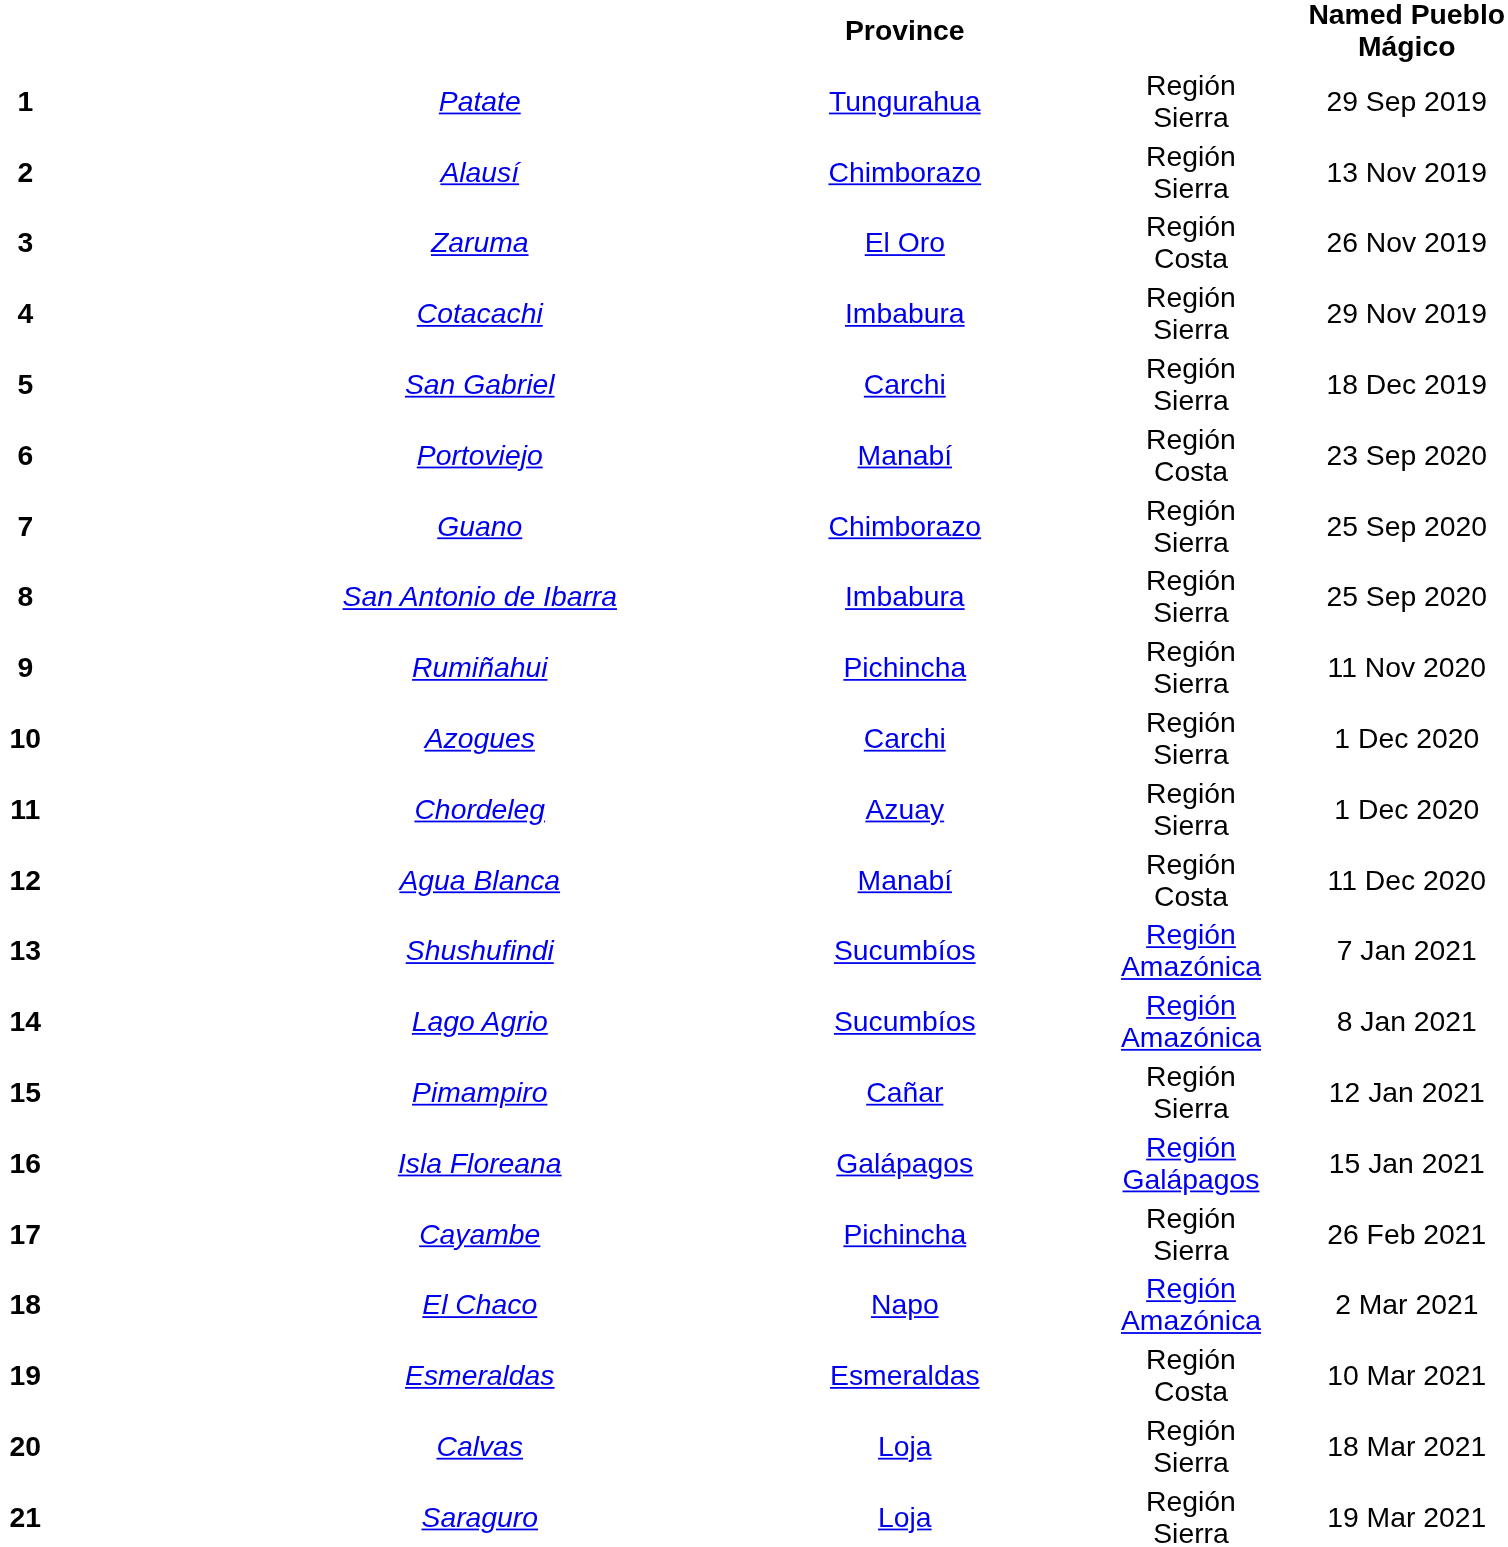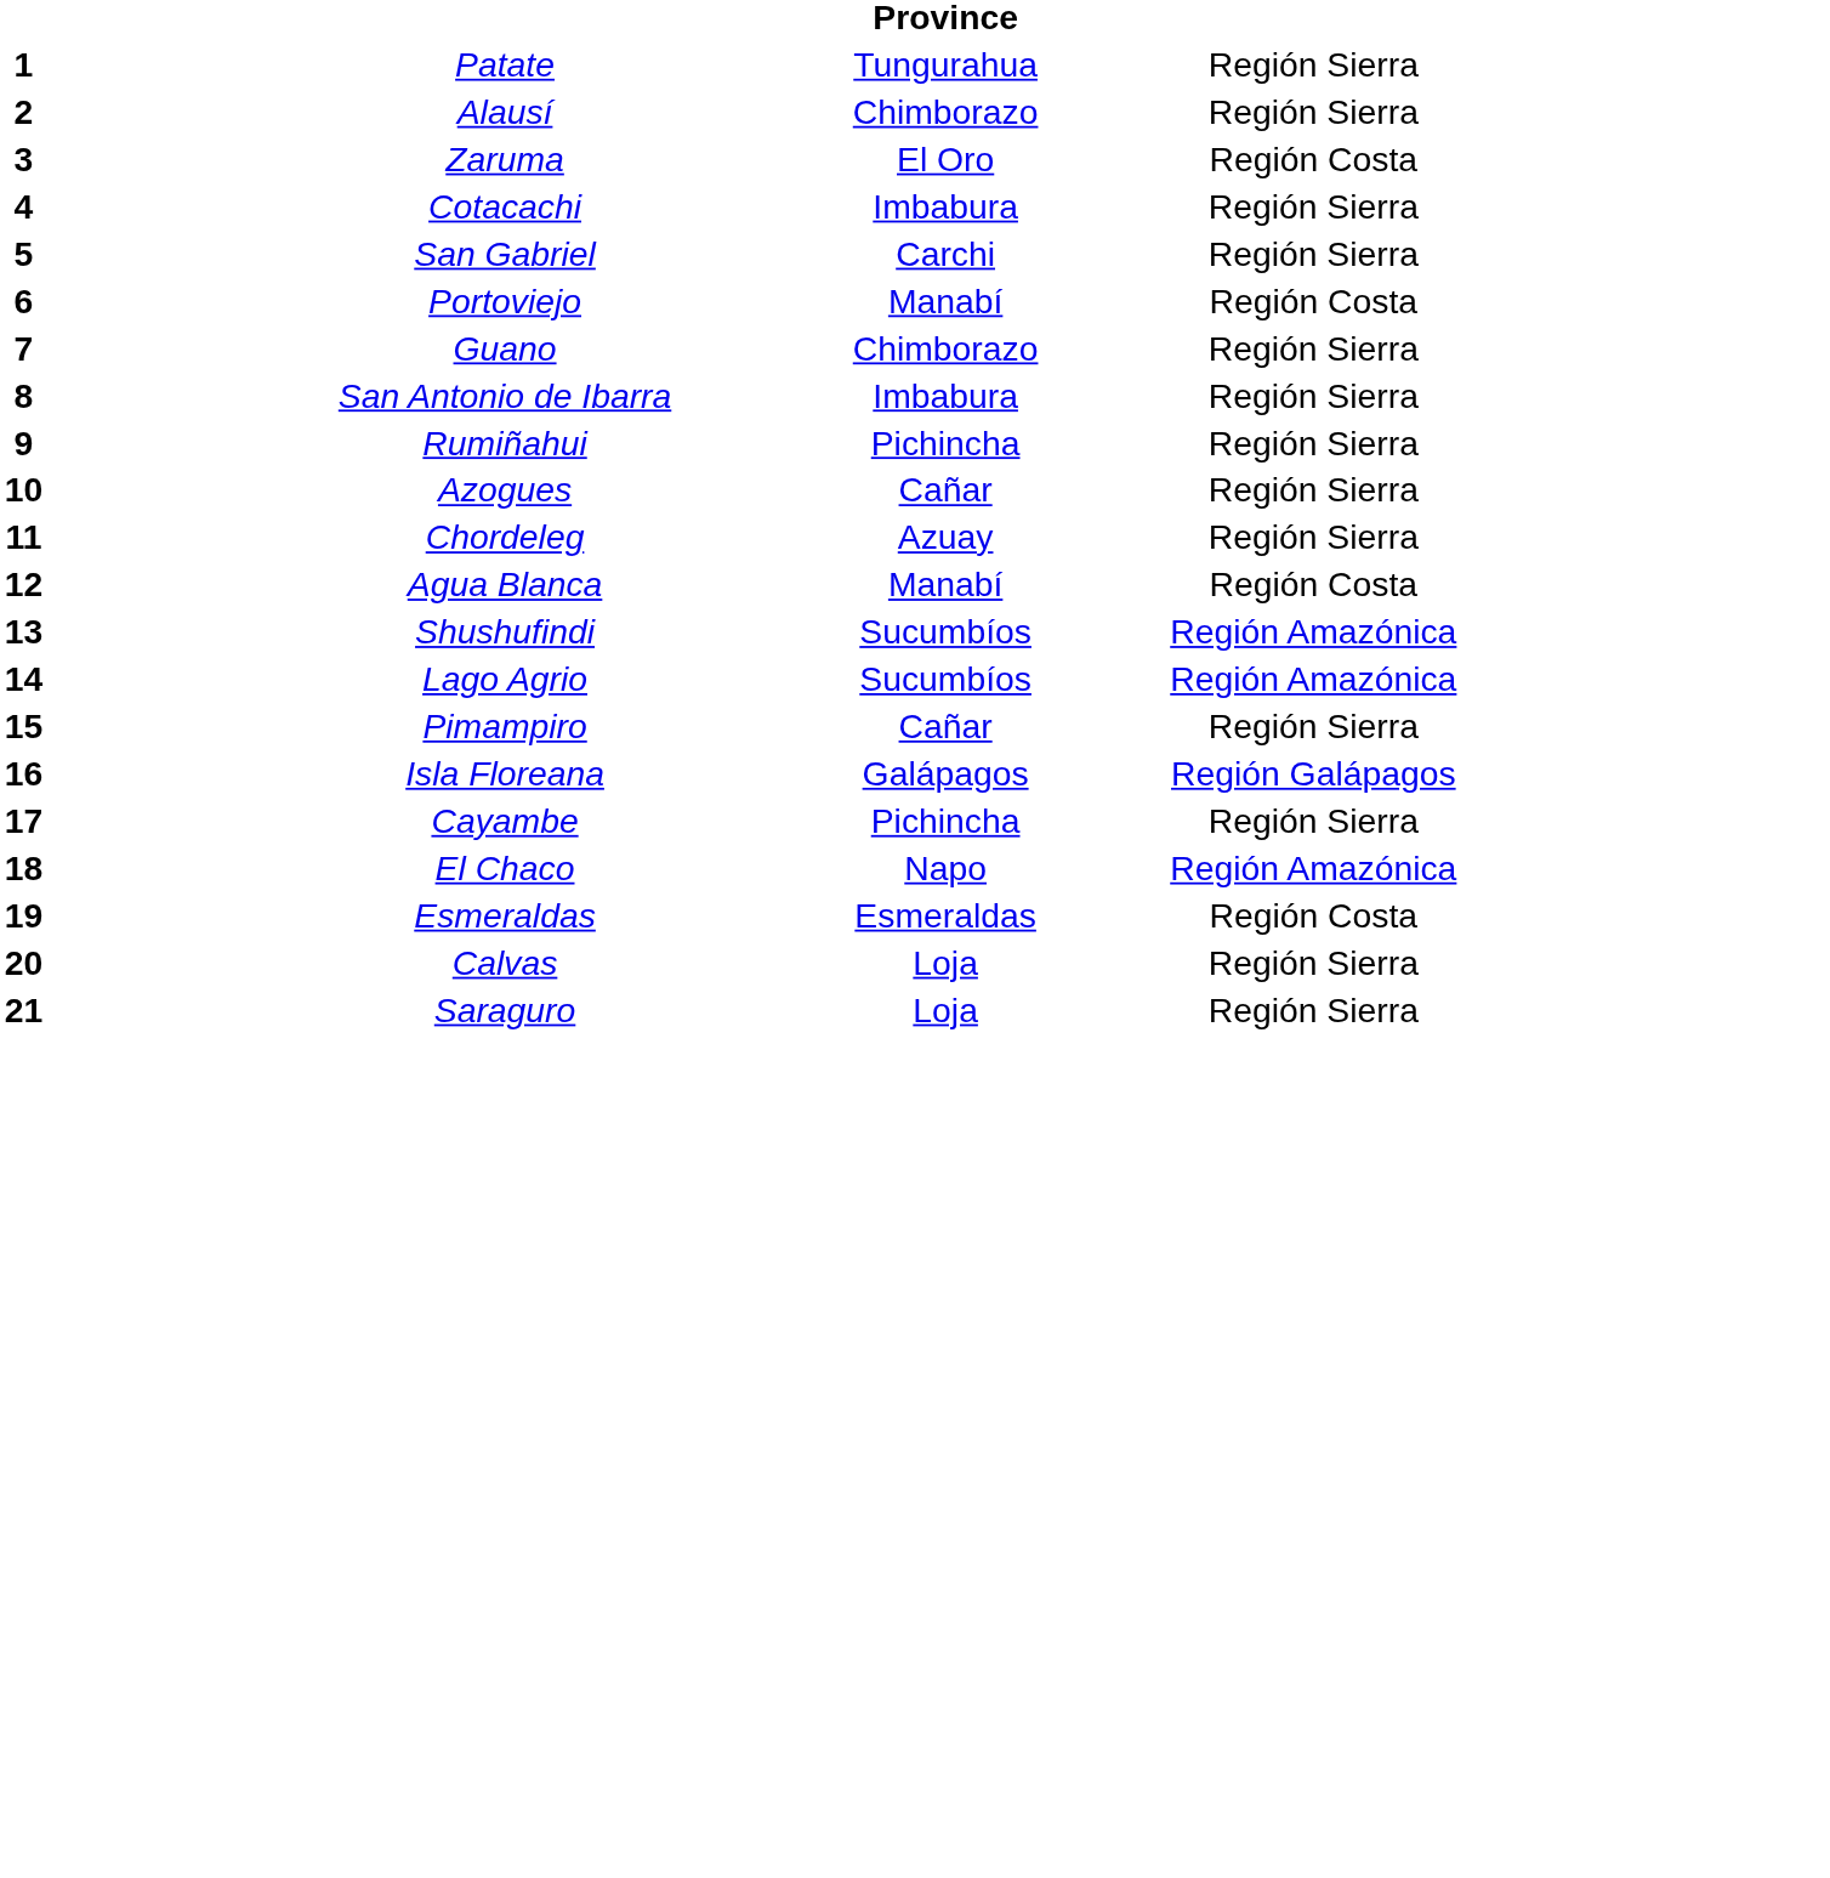 <table style="text-align:center;" class="toccolors sortable">
 <tr>
 <th style="width:5%;"></th>
 <th style="width:15%;"></th>
 <th style="width:30%;"></th>
 <th style="width:30%;">Province</th>
 <th></th>
-<th style="width:20%;">Named Pueblo Mágico</th>
 </tr>
 <tr>
 <td><strong>1</strong></td>
 <td></td>
 <td><em><a href='#'>Patate</a></em></td>
 <td><a href='#'>Tungurahua</a></td>
 <td>Región Sierra</td>
-<td>29 Sep 2019</td>
 </tr>
 <tr>
 <td><strong>2</strong></td>
 <td></td>
 <td><em><a href='#'>Alausí</a></em></td>
 <td><a href='#'>Chimborazo</a></td>
 <td>Región Sierra</td>
-<td>13 Nov 2019</td>
 </tr>
 <tr>
 <td><strong>3</strong></td>
 <td></td>
 <td><em><a href='#'>Zaruma</a></em></td>
 <td><a href='#'>El Oro</a></td>
 <td>Región Costa</td>
-<td>26 Nov 2019</td>
 </tr>
 <tr>
 <td><strong>4</strong></td>
 <td></td>
 <td><em><a href='#'>Cotacachi</a></em></td>
 <td><a href='#'>Imbabura</a></td>
 <td>Región Sierra</td>
-<td>29 Nov 2019</td>
 </tr>
 <tr>
 <td><strong>5</strong></td>
 <td></td>
 <td><a href='#'><em>San Gabriel</em></a></td>
 <td><a href='#'>Carchi</a></td>
 <td>Región Sierra</td>
-<td>18 Dec 2019</td>
 </tr>
 <tr>
 <td><strong>6</strong></td>
 <td></td>
 <td><em><a href='#'>Portoviejo</a></em></td>
 <td><a href='#'>Manabí</a></td>
 <td>Región Costa</td>
-<td>23 Sep 2020</td>
 </tr>
 <tr>
 <td><strong>7</strong></td>
 <td></td>
 <td><em><a href='#'>Guano</a></em></td>
 <td><a href='#'>Chimborazo</a></td>
 <td>Región Sierra</td>
-<td>25 Sep 2020</td>
 </tr>
 <tr>
 <td><strong>8</strong></td>
 <td></td>
 <td><em><a href='#'>San Antonio de Ibarra</a></em></td>
 <td><a href='#'>Imbabura</a></td>
 <td>Región Sierra</td>
-<td>25 Sep 2020</td>
 </tr>
 <tr>
 <td><strong>9</strong></td>
 <td></td>
 <td><em><a href='#'>Rumiñahui</a></em></td>
 <td><a href='#'>Pichincha</a></td>
 <td>Región Sierra</td>
-<td>11 Nov 2020</td>
 </tr>
 <tr>
 <td><strong>10</strong></td>
 <td></td>
 <td><em><a href='#'>Azogues</a></em></td>
-<td><a href='#'>Carchi</a></td>
+<td><a href='#'>Cañar</a></td>
 <td>Región Sierra</td>
-<td>1 Dec 2020</td>
 </tr>
 <tr>
 <td><strong>11</strong></td>
 <td></td>
 <td><em><a href='#'>Chordeleg</a></em></td>
 <td><a href='#'>Azuay</a></td>
 <td>Región Sierra</td>
-<td>1 Dec 2020</td>
 </tr>
 <tr>
 <td><strong>12</strong></td>
 <td></td>
 <td><em><a href='#'>Agua Blanca</a></em></td>
 <td><a href='#'>Manabí</a></td>
 <td>Región Costa</td>
-<td>11 Dec 2020</td>
 </tr>
 <tr>
 <td><strong>13</strong></td>
 <td></td>
 <td><em><a href='#'>Shushufindi</a></em></td>
 <td><a href='#'>Sucumbíos</a></td>
 <td><a href='#'>Región Amazónica</a></td>
-<td>7 Jan 2021</td>
 </tr>
 <tr>
 <td><strong>14</strong></td>
 <td></td>
 <td><em><a href='#'>Lago Agrio</a></em></td>
 <td><a href='#'>Sucumbíos</a></td>
 <td><a href='#'>Región Amazónica</a></td>
-<td>8 Jan 2021</td>
 </tr>
 <tr>
 <td><strong>15</strong></td>
 <td></td>
 <td><em><a href='#'>Pimampiro</a></em></td>
 <td><a href='#'>Cañar</a></td>
 <td>Región Sierra</td>
-<td>12 Jan 2021</td>
 </tr>
 <tr>
 <td><strong>16</strong></td>
 <td></td>
 <td><em><a href='#'>Isla Floreana</a></em></td>
 <td><a href='#'>Galápagos</a></td>
 <td><a href='#'>Región Galápagos</a></td>
-<td>15 Jan 2021</td>
 </tr>
 <tr>
 <td><strong>17</strong></td>
 <td></td>
 <td><em><a href='#'>Cayambe</a></em></td>
 <td><a href='#'>Pichincha</a></td>
 <td>Región Sierra</td>
-<td>26 Feb 2021</td>
 </tr>
 <tr>
 <td><strong>18</strong></td>
 <td></td>
 <td><em><a href='#'>El Chaco</a></em></td>
 <td><a href='#'>Napo</a></td>
 <td><a href='#'>Región Amazónica</a></td>
-<td>2 Mar 2021</td>
 </tr>
 <tr>
 <td><strong>19</strong></td>
 <td></td>
 <td><em><a href='#'>Esmeraldas</a></em></td>
 <td><a href='#'>Esmeraldas</a></td>
 <td>Región Costa</td>
-<td>10 Mar 2021</td>
 </tr>
 <tr>
 <td><strong>20</strong></td>
 <td></td>
 <td><a href='#'><em>Calvas</em></a></td>
 <td><a href='#'>Loja</a></td>
 <td>Región Sierra</td>
-<td>18 Mar 2021</td>
 </tr>
 <tr>
 <td><strong>21</strong></td>
 <td></td>
 <td><em><a href='#'>Saraguro</a></em></td>
 <td><a href='#'>Loja</a></td>
 <td>Región Sierra</td>
-<td>19 Mar 2021</td>
 </tr>
 </table>
